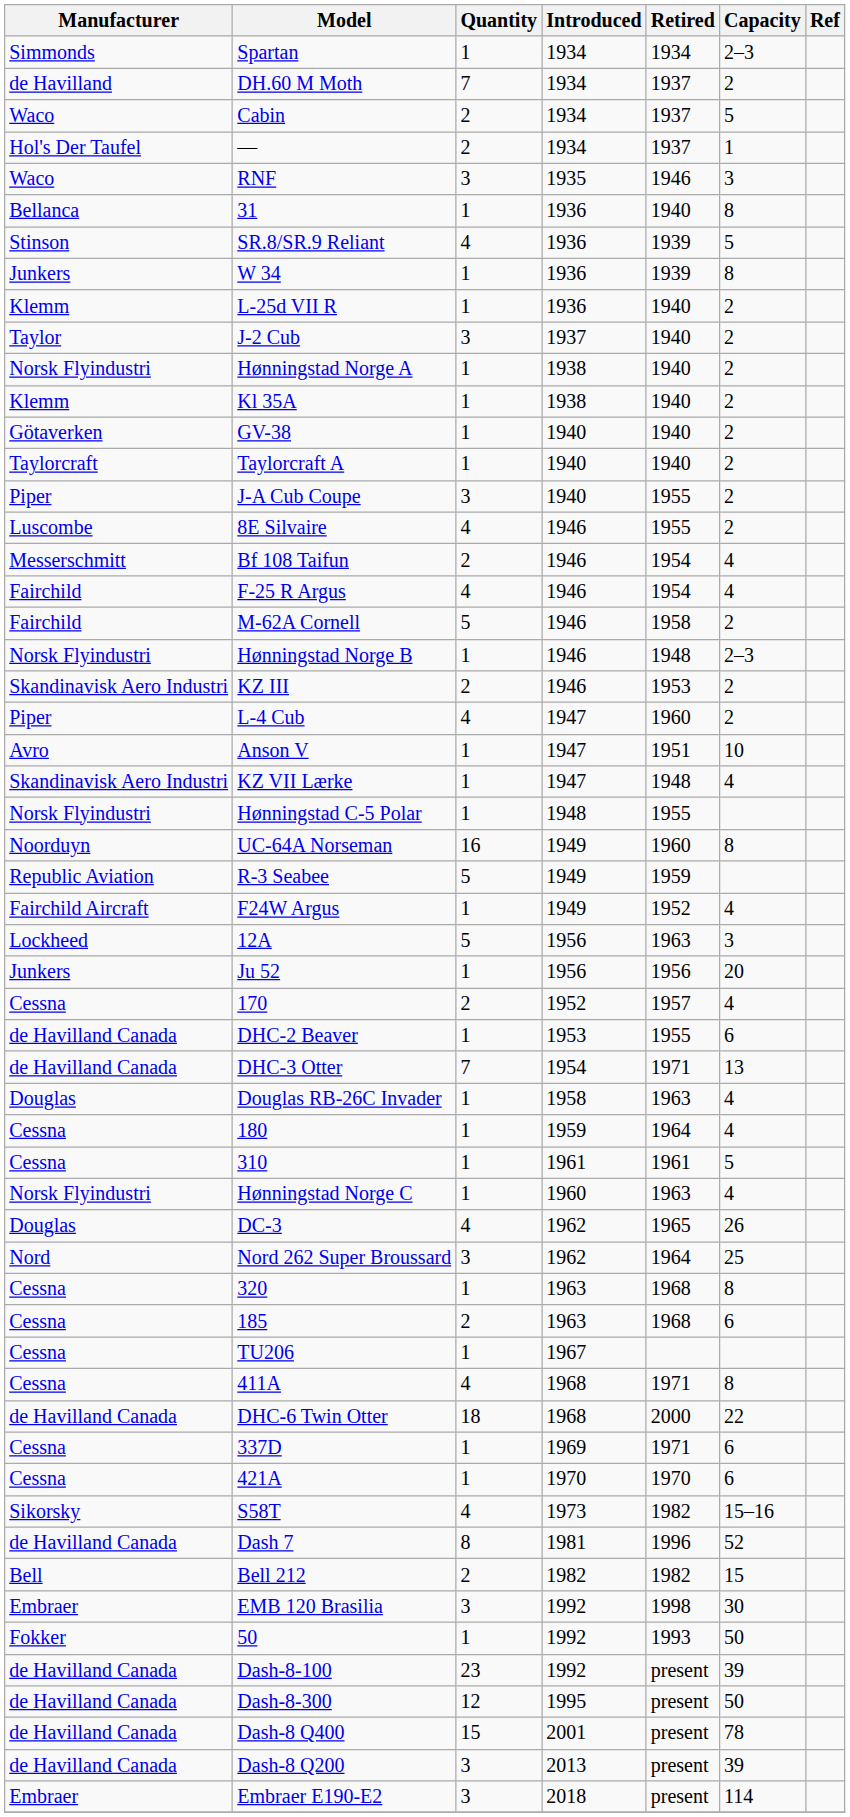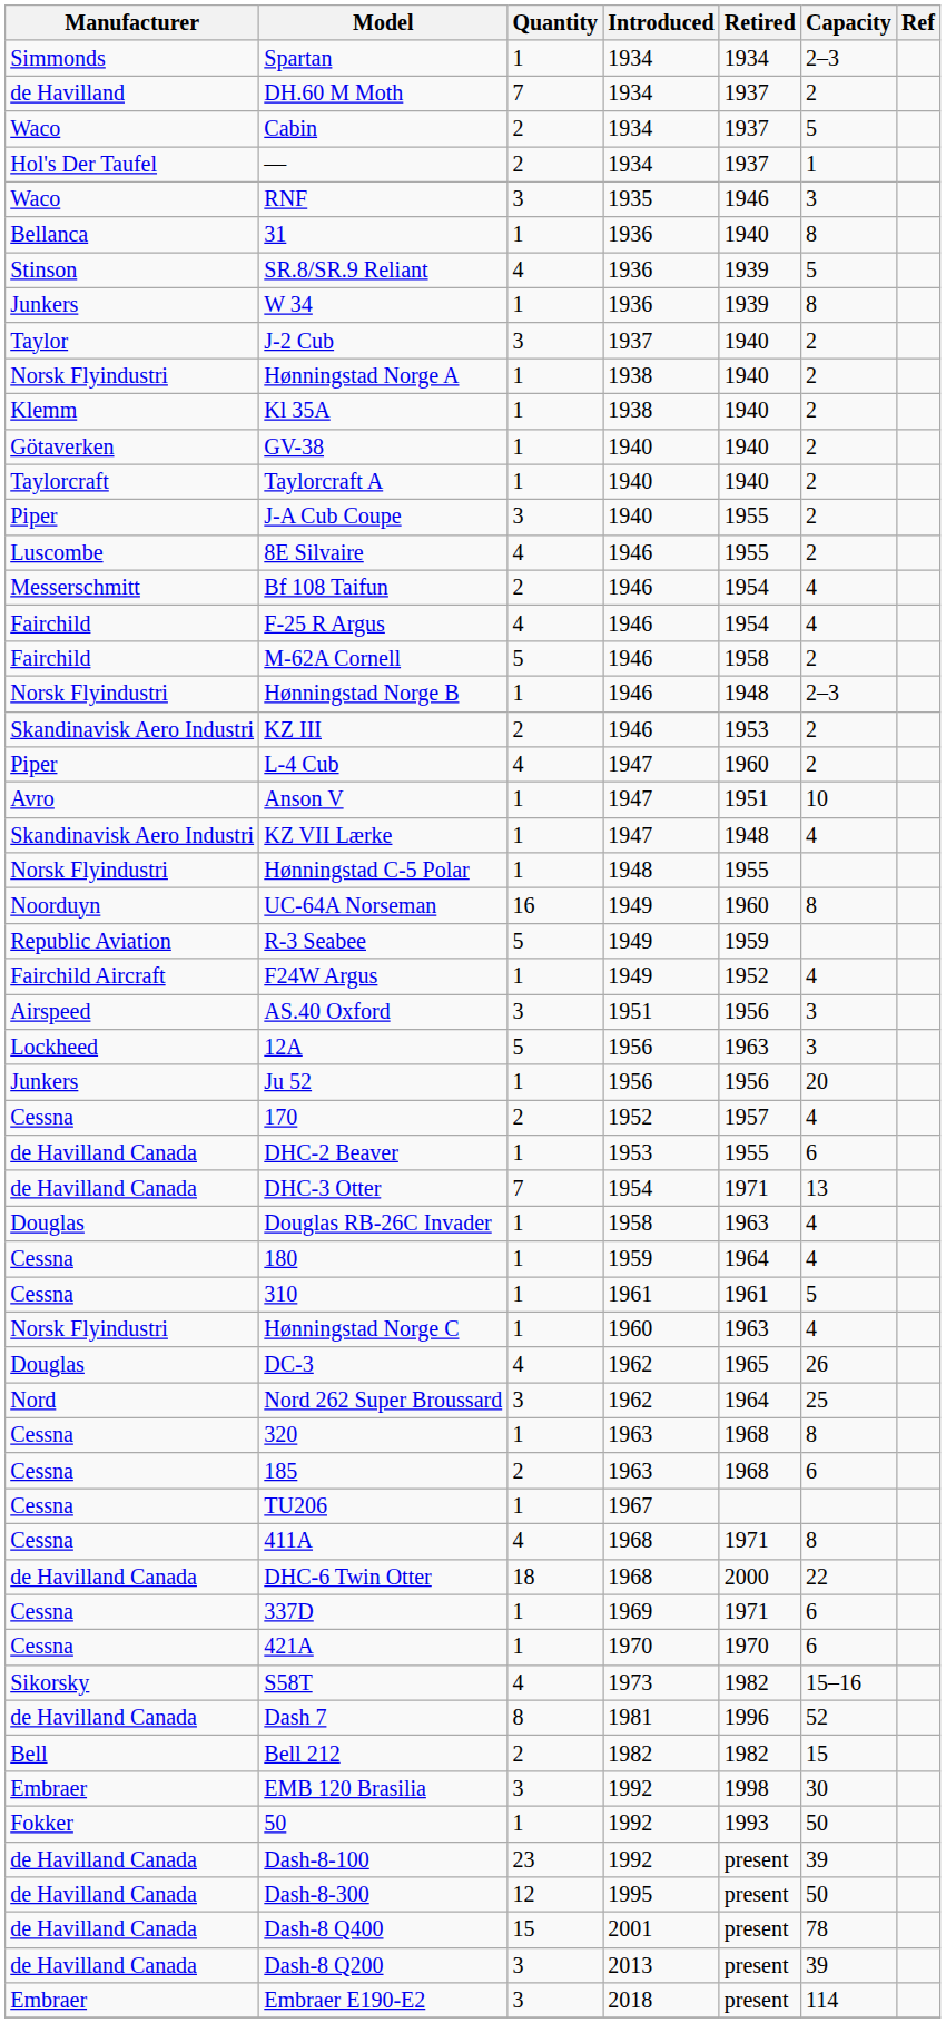 <table class="wikitable sortable">
 <tr>
 <th>Manufacturer</th>
 <th>Model</th>
 <th>Quantity</th>
 <th>Introduced</th>
 <th>Retired</th>
 <th>Capacity</th>
 <th class=unsortable>Ref</th>
 </tr>
 <tr>
 <td><a href='#'>Simmonds</a></td>
 <td><a href='#'>Spartan</a></td>
 <td>1</td>
 <td>1934</td>
 <td>1934</td>
 <td>2–3</td>
 <td align=center></td>
 </tr>
 <tr>
 <td><a href='#'>de Havilland</a></td>
 <td><a href='#'>DH.60 M Moth</a></td>
 <td>7</td>
 <td>1934</td>
 <td>1937</td>
 <td>2</td>
 <td align=center></td>
 </tr>
 <tr>
 <td><a href='#'>Waco</a></td>
 <td><a href='#'>Cabin</a></td>
 <td>2</td>
 <td>1934</td>
 <td>1937</td>
 <td>5</td>
 <td align=center></td>
 </tr>
 <tr>
 <td><a href='#'>Hol's Der Taufel</a></td>
 <td>—</td>
 <td>2</td>
 <td>1934</td>
 <td>1937</td>
 <td>1</td>
 <td align=center></td>
 </tr>
 <tr>
 <td><a href='#'>Waco</a></td>
 <td><a href='#'>RNF</a></td>
 <td>3</td>
 <td>1935</td>
 <td>1946</td>
 <td>3</td>
 <td align=center></td>
 </tr>
 <tr>
 <td><a href='#'>Bellanca</a></td>
 <td><a href='#'>31</a></td>
 <td>1</td>
 <td>1936</td>
 <td>1940</td>
 <td>8</td>
 <td align=center></td>
 </tr>
 <tr>
 <td><a href='#'>Stinson</a></td>
 <td><a href='#'>SR.8/SR.9 Reliant</a></td>
 <td>4</td>
 <td>1936</td>
 <td>1939</td>
 <td>5</td>
 <td align=center></td>
 </tr>
 <tr>
 <td><a href='#'>Junkers</a></td>
 <td><a href='#'>W 34</a></td>
 <td>1</td>
 <td>1936</td>
 <td>1939</td>
 <td>8</td>
-<td align=center></td>
-</tr>
-<tr>
-<td><a href='#'>Klemm</a></td>
-<td><a href='#'>L-25d VII R</a></td>
-<td>1</td>
-<td>1936</td>
-<td>1940</td>
-<td>2</td>
 <td align=center></td>
 </tr>
 <tr>
 <td><a href='#'>Taylor</a></td>
 <td><a href='#'>J-2 Cub</a></td>
 <td>3</td>
 <td>1937</td>
 <td>1940</td>
 <td>2</td>
 <td align=center></td>
 </tr>
 <tr>
 <td><a href='#'>Norsk Flyindustri</a></td>
 <td><a href='#'>Hønningstad Norge A</a></td>
 <td>1</td>
 <td>1938</td>
 <td>1940</td>
 <td>2</td>
 <td align=center></td>
 </tr>
 <tr>
 <td><a href='#'>Klemm</a></td>
 <td><a href='#'>Kl 35A</a></td>
 <td>1</td>
 <td>1938</td>
 <td>1940</td>
 <td>2</td>
 <td align=center></td>
 </tr>
 <tr>
 <td><a href='#'>Götaverken</a></td>
 <td><a href='#'>GV-38</a></td>
 <td>1</td>
 <td>1940</td>
 <td>1940</td>
 <td>2</td>
 <td align=center></td>
 </tr>
 <tr>
 <td><a href='#'>Taylorcraft</a></td>
 <td><a href='#'>Taylorcraft A</a></td>
 <td>1</td>
 <td>1940</td>
 <td>1940</td>
 <td>2</td>
 <td align=center></td>
 </tr>
 <tr>
 <td><a href='#'>Piper</a></td>
 <td><a href='#'>J-A Cub Coupe</a></td>
 <td>3</td>
 <td>1940</td>
 <td>1955</td>
 <td>2</td>
 <td align=center></td>
 </tr>
 <tr>
 <td><a href='#'>Luscombe</a></td>
 <td><a href='#'>8E Silvaire</a></td>
 <td>4</td>
 <td>1946</td>
 <td>1955</td>
 <td>2</td>
 <td align=center></td>
 </tr>
 <tr>
 <td><a href='#'>Messerschmitt</a></td>
 <td><a href='#'>Bf 108 Taifun</a></td>
 <td>2</td>
 <td>1946</td>
 <td>1954</td>
 <td>4</td>
 <td align=center></td>
 </tr>
 <tr>
 <td><a href='#'>Fairchild</a></td>
 <td><a href='#'>F-25 R Argus</a></td>
 <td>4</td>
 <td>1946</td>
 <td>1954</td>
 <td>4</td>
 <td align=center></td>
 </tr>
 <tr>
 <td><a href='#'>Fairchild</a></td>
 <td><a href='#'>M-62A Cornell</a></td>
 <td>5</td>
 <td>1946</td>
 <td>1958</td>
 <td>2</td>
 <td align=center></td>
 </tr>
 <tr>
 <td><a href='#'>Norsk Flyindustri</a></td>
 <td><a href='#'>Hønningstad Norge B</a></td>
 <td>1</td>
 <td>1946</td>
 <td>1948</td>
 <td>2–3</td>
 <td align=center></td>
 </tr>
 <tr>
 <td><a href='#'>Skandinavisk Aero Industri</a></td>
 <td><a href='#'>KZ III</a></td>
 <td>2</td>
 <td>1946</td>
 <td>1953</td>
 <td>2</td>
 <td align=center></td>
 </tr>
 <tr>
 <td><a href='#'>Piper</a></td>
 <td><a href='#'>L-4 Cub</a></td>
 <td>4</td>
 <td>1947</td>
 <td>1960</td>
 <td>2</td>
 <td align=center></td>
 </tr>
 <tr>
 <td><a href='#'>Avro</a></td>
 <td><a href='#'>Anson V</a></td>
 <td>1</td>
 <td>1947</td>
 <td>1951</td>
 <td>10</td>
 <td align=center></td>
 </tr>
 <tr>
 <td><a href='#'>Skandinavisk Aero Industri</a></td>
 <td><a href='#'>KZ VII Lærke</a></td>
 <td>1</td>
 <td>1947</td>
 <td>1948</td>
 <td>4</td>
 <td align=center></td>
 </tr>
 <tr>
 <td><a href='#'>Norsk Flyindustri</a></td>
 <td><a href='#'>Hønningstad C-5 Polar</a></td>
 <td>1</td>
 <td>1948</td>
 <td>1955</td>
 <td></td>
 <td align=center></td>
 </tr>
 <tr>
 <td><a href='#'>Noorduyn</a></td>
 <td><a href='#'>UC-64A Norseman</a></td>
 <td>16</td>
 <td>1949</td>
 <td>1960</td>
 <td>8</td>
 <td align=center></td>
 </tr>
 <tr>
 <td><a href='#'>Republic Aviation</a></td>
 <td><a href='#'>R-3 Seabee</a></td>
 <td>5</td>
 <td>1949</td>
 <td>1959</td>
 <td></td>
 <td align=center></td>
 </tr>
 <tr>
 <td><a href='#'>Fairchild Aircraft</a></td>
 <td><a href='#'>F24W Argus</a></td>
 <td>1</td>
 <td>1949</td>
 <td>1952</td>
 <td>4</td>
+<td align=center></td>
+</tr>
+<tr>
+<td><a href='#'>Airspeed</a></td>
+<td><a href='#'>AS.40 Oxford</a></td>
+<td>3</td>
+<td>1951</td>
+<td>1956</td>
+<td>3</td>
 <td align=center></td>
 </tr>
 <tr>
 <td><a href='#'>Lockheed</a></td>
 <td><a href='#'>12A</a></td>
 <td>5</td>
 <td>1956</td>
 <td>1963</td>
 <td>3</td>
 <td align=center></td>
 </tr>
 <tr>
 <td><a href='#'>Junkers</a></td>
 <td><a href='#'>Ju 52</a></td>
 <td>1</td>
 <td>1956</td>
 <td>1956</td>
 <td>20</td>
 <td align=center></td>
 </tr>
 <tr>
 <td><a href='#'>Cessna</a></td>
 <td><a href='#'>170</a></td>
 <td>2</td>
 <td>1952</td>
 <td>1957</td>
 <td>4</td>
 <td align=center></td>
 </tr>
 <tr>
 <td><a href='#'>de Havilland Canada</a></td>
 <td><a href='#'>DHC-2 Beaver</a></td>
 <td>1</td>
 <td>1953</td>
 <td>1955</td>
 <td>6</td>
 <td align=center></td>
 </tr>
 <tr>
 <td><a href='#'>de Havilland Canada</a></td>
 <td><a href='#'>DHC-3 Otter</a></td>
 <td>7</td>
 <td>1954</td>
 <td>1971</td>
 <td>13</td>
 <td align=center></td>
 </tr>
 <tr>
 <td><a href='#'>Douglas</a></td>
 <td><a href='#'>Douglas RB-26C Invader</a></td>
 <td>1</td>
 <td>1958</td>
 <td>1963</td>
 <td>4</td>
 <td align=center></td>
 </tr>
 <tr>
 <td><a href='#'>Cessna</a></td>
 <td><a href='#'>180</a></td>
 <td>1</td>
 <td>1959</td>
 <td>1964</td>
 <td>4</td>
 <td align=center></td>
 </tr>
 <tr>
 <td><a href='#'>Cessna</a></td>
 <td><a href='#'>310</a></td>
 <td>1</td>
 <td>1961</td>
 <td>1961</td>
 <td>5</td>
 <td align=center></td>
 </tr>
 <tr>
 <td><a href='#'>Norsk Flyindustri</a></td>
 <td><a href='#'>Hønningstad Norge C</a></td>
 <td>1</td>
 <td>1960</td>
 <td>1963</td>
 <td>4</td>
 <td align=center></td>
 </tr>
 <tr>
 <td><a href='#'>Douglas</a></td>
 <td><a href='#'>DC-3</a></td>
 <td>4</td>
 <td>1962</td>
 <td>1965</td>
 <td>26</td>
 <td align=center></td>
 </tr>
 <tr>
 <td><a href='#'>Nord</a></td>
 <td><a href='#'>Nord 262 Super Broussard</a></td>
 <td>3</td>
 <td>1962</td>
 <td>1964</td>
 <td>25</td>
 <td align=center></td>
 </tr>
 <tr>
 <td><a href='#'>Cessna</a></td>
 <td><a href='#'>320</a></td>
 <td>1</td>
 <td>1963</td>
 <td>1968</td>
 <td>8</td>
 <td align=center></td>
 </tr>
 <tr>
 <td><a href='#'>Cessna</a></td>
 <td><a href='#'>185</a></td>
 <td>2</td>
 <td>1963</td>
 <td>1968</td>
 <td>6</td>
 <td align=center></td>
 </tr>
 <tr>
 <td><a href='#'>Cessna</a></td>
 <td><a href='#'>TU206</a></td>
 <td>1</td>
 <td>1967</td>
 <td></td>
 <td></td>
 <td align=center></td>
 </tr>
 <tr>
 <td><a href='#'>Cessna</a></td>
 <td><a href='#'>411A</a></td>
 <td>4</td>
 <td>1968</td>
 <td>1971</td>
 <td>8</td>
 <td align=center></td>
 </tr>
 <tr>
 <td><a href='#'>de Havilland Canada</a></td>
 <td><a href='#'>DHC-6 Twin Otter</a></td>
 <td>18</td>
 <td>1968</td>
 <td>2000</td>
 <td>22</td>
 <td align=center></td>
 </tr>
 <tr>
 <td><a href='#'>Cessna</a></td>
 <td><a href='#'>337D</a></td>
 <td>1</td>
 <td>1969</td>
 <td>1971</td>
 <td>6</td>
 <td align=center></td>
 </tr>
 <tr>
 <td><a href='#'>Cessna</a></td>
 <td><a href='#'>421A</a></td>
 <td>1</td>
 <td>1970</td>
 <td>1970</td>
 <td>6</td>
 <td align=center></td>
 </tr>
 <tr>
 <td><a href='#'>Sikorsky</a></td>
 <td><a href='#'>S58T</a></td>
 <td>4</td>
 <td>1973</td>
 <td>1982</td>
 <td>15–16</td>
 <td align=center></td>
 </tr>
 <tr>
 <td><a href='#'>de Havilland Canada</a></td>
 <td><a href='#'>Dash 7</a></td>
 <td>8</td>
 <td>1981</td>
 <td>1996</td>
 <td>52</td>
 <td align=center></td>
 </tr>
 <tr>
 <td><a href='#'>Bell</a></td>
 <td><a href='#'>Bell 212</a></td>
 <td>2</td>
 <td>1982</td>
 <td>1982</td>
 <td>15</td>
 <td align=center></td>
 </tr>
 <tr>
 <td><a href='#'>Embraer</a></td>
 <td><a href='#'>EMB 120 Brasilia</a></td>
 <td>3</td>
 <td>1992</td>
 <td>1998</td>
 <td>30</td>
 <td align=center></td>
 </tr>
 <tr>
 <td><a href='#'>Fokker</a></td>
 <td><a href='#'>50</a></td>
 <td>1</td>
 <td>1992</td>
 <td>1993</td>
 <td>50</td>
 <td align=center></td>
 </tr>
 <tr>
 <td><a href='#'>de Havilland Canada</a></td>
 <td><a href='#'>Dash-8-100</a></td>
 <td>23</td>
 <td>1992</td>
 <td>present</td>
 <td>39</td>
 <td align=center></td>
 </tr>
 <tr>
 <td><a href='#'>de Havilland Canada</a></td>
 <td><a href='#'>Dash-8-300</a></td>
 <td>12</td>
 <td>1995</td>
 <td>present</td>
 <td>50</td>
 <td align=center></td>
 </tr>
 <tr>
 <td><a href='#'>de Havilland Canada</a></td>
 <td><a href='#'>Dash-8 Q400</a></td>
 <td>15</td>
 <td>2001</td>
 <td>present</td>
 <td>78</td>
 <td align=center></td>
 </tr>
 <tr>
 <td><a href='#'>de Havilland Canada</a></td>
 <td><a href='#'>Dash-8 Q200</a></td>
 <td>3</td>
 <td>2013</td>
 <td>present</td>
 <td>39</td>
 <td align=center></td>
 </tr>
 <tr>
 <td><a href='#'>Embraer</a></td>
 <td><a href='#'>Embraer E190-E2</a></td>
 <td>3</td>
 <td>2018</td>
 <td>present</td>
 <td>114</td>
 <td align=center></td>
 </tr>
 <tr>
 </tr>
 </table>
